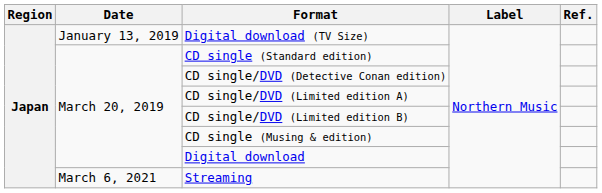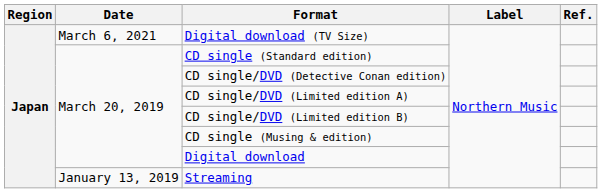 <table class="wikitable sortable plainrowheaders">
 <tr>
 <th scope="col">Region</th>
 <th scope="col">Date</th>
 <th scope="col">Format</th>
 <th scope="col">Label</th>
 <th scope="col">Ref.</th>
 </tr>
 <tr>
 <th scope="row" rowspan="8">Japan</th>
-<td>January 13, 2019</td>
+<td>March 6, 2021</td>
 <td><a href='#'>Digital download</a> <small>(TV Size)</small></td>
 <td rowspan="8"><a href='#'>Northern Music</a></td>
 <td></td>
 </tr>
 <tr>
 <td rowspan="6">March 20, 2019</td>
 <td><a href='#'>CD single</a> <small>(Standard edition)</small></td>
 <td></td>
 </tr>
 <tr>
 <td>CD single/<a href='#'>DVD</a> <small>(Detective Conan edition)</small></td>
 <td></td>
 </tr>
 <tr>
 <td>CD single/<a href='#'>DVD</a> <small>(Limited edition A)</small></td>
 <td></td>
 </tr>
 <tr>
 <td>CD single/<a href='#'>DVD</a> <small>(Limited edition B)</small></td>
 <td></td>
 </tr>
 <tr>
 <td>CD single <small>(Musing &  edition)</small></td>
 <td></td>
 </tr>
 <tr>
 <td><a href='#'>Digital download</a></td>
 <td></td>
 </tr>
 <tr>
-<td>March 6, 2021</td>
+<td>January 13, 2019</td>
 <td><a href='#'>Streaming</a></td>
 <td></td>
 </tr>
 </table>
